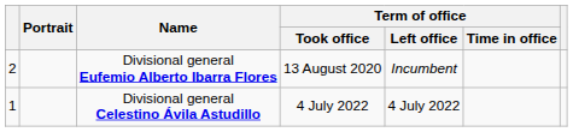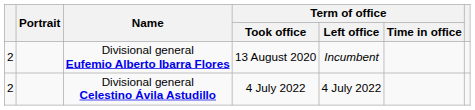 <table class="wikitable" style="text-align:center">
 <tr>
 <th rowspan=2></th>
 <th rowspan=2>Portrait</th>
 <th rowspan=2>Name<br></th>
 <th colspan=3>Term of office</th>
 <th rowspan=2></th>
 </tr>
 <tr>
 <th>Took office</th>
 <th>Left office</th>
 <th>Time in office</th>
 </tr>
 <tr>
 <td>2</td>
 <td></td>
 <td>Divisional general<br><strong><a href='#'>Eufemio Alberto Ibarra Flores</a></strong><br></td>
 <td>13 August 2020</td>
 <td><em>Incumbent</em></td>
 <td></td>
 <td></td>
 </tr>
 <tr>
-<td>1</td>
+<td>2</td>
 <td></td>
 <td>Divisional general<br><strong><a href='#'>Celestino Ávila Astudillo</a></strong><br></td>
 <td>4 July 2022</td>
 <td>4 July 2022</td>
 <td></td>
 <td></td>
 </tr>
 </table>
